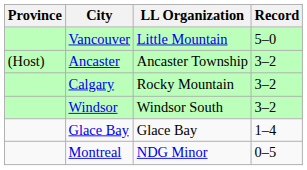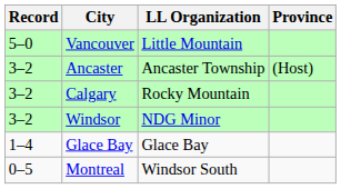 <table class="wikitable">
 <tr>
-<th>Province</th>
+<th>Record</th>
 <th>City</th>
 <th>LL Organization</th>
-<th>Record</th>
+<th>Province</th>
 </tr>
 <tr bgcolor=#bbffbb>
-<td><strong></strong></td>
+<td>5–0</td>
 <td><a href='#'>Vancouver</a></td>
 <td><a href='#'>Little Mountain</a></td>
-<td>5–0</td>
+<td><strong></strong></td>
 </tr>
 <tr bgcolor=#bbffbb>
-<td><strong></strong> (Host)</td>
+<td>3–2</td>
 <td><a href='#'>Ancaster</a></td>
 <td>Ancaster Township</td>
-<td>3–2</td>
+<td><strong></strong> (Host)</td>
 </tr>
 <tr bgcolor=#bbffbb>
-<td><strong></strong></td>
+<td>3–2</td>
 <td><a href='#'>Calgary</a></td>
 <td>Rocky Mountain</td>
-<td>3–2</td>
+<td><strong></strong></td>
 </tr>
 <tr bgcolor=#bbffbb>
+<td>3–2</td>
+<td><a href='#'>Windsor</a></td>
+<td><a href='#'>NDG Minor</a></td>
 <td><strong></strong></td>
-<td><a href='#'>Windsor</a></td>
-<td>Windsor South</td>
-<td>3–2</td>
 </tr>
 <tr>
-<td><strong></strong></td>
+<td>1–4</td>
 <td><a href='#'>Glace Bay</a></td>
 <td>Glace Bay</td>
-<td>1–4</td>
+<td><strong></strong></td>
 </tr>
 <tr>
+<td>0–5</td>
+<td><a href='#'>Montreal</a></td>
+<td>Windsor South</td>
 <td><strong></strong></td>
-<td><a href='#'>Montreal</a></td>
-<td><a href='#'>NDG Minor</a></td>
-<td>0–5</td>
 </tr>
 </table>
